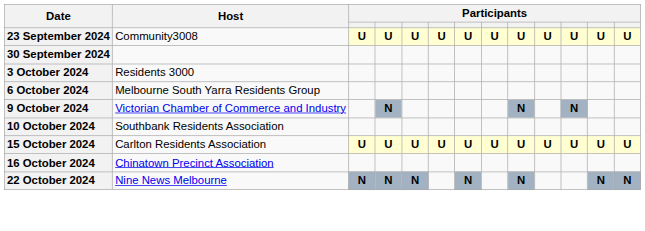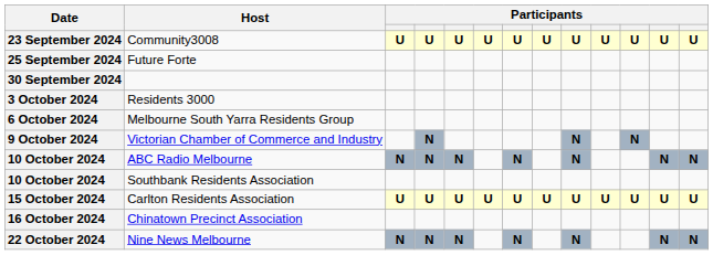 <table class="nowrap wikitable tpl-blanktable" style=text-align:center>
 <tr>
 <th rowspan="2">Date</th>
 <th rowspan="2">Host</th>
 <th colspan="11">Participants</th>
 </tr>
 <tr>
 <th width=30px; width=30px; style=background:></th>
 <th width=30px; style=background:></th>
 <th width=30px; style=background:></th>
 <th width=30px; style=background:></th>
 <th width=30px; style=background:></th>
 <th width=30px; style=background:></th>
 <th width=30px; style=background:></th>
 <th width=30px; style=background:></th>
 <th width=30px; style=background:></th>
 <th width=30px; style=background:></th>
 <th width=30px; style=background:></th>
 </tr>
 <tr>
 <th style=text-align:left>23 September 2024</th>
 <td style=text-align:left>Community3008</td>
 <td bgcolor=FFFFD1><strong>U</strong></td>
 <td bgcolor=FFFFD1><strong>U</strong></td>
 <td bgcolor=FFFFD1><strong>U</strong></td>
 <td bgcolor=FFFFD1><strong>U</strong></td>
 <td bgcolor=FFFFD1><strong>U</strong></td>
 <td bgcolor=FFFFD1><strong>U</strong></td>
 <td bgcolor=FFFFD1><strong>U</strong></td>
 <td bgcolor=FFFFD1><strong>U</strong></td>
 <td bgcolor=FFFFD1><strong>U</strong></td>
 <td bgcolor=FFFFD1><strong>U</strong></td>
 <td bgcolor=FFFFD1><strong>U</strong></td>
+</tr>
+<tr>
+<th style=text-align:left>25 September 2024</th>
+<td style=text-align:left>Future Forte</td>
+<td></td>
+<td></td>
+<td></td>
+<td></td>
+<td></td>
+<td></td>
+<td></td>
+<td></td>
+<td></td>
+<td></td>
+<td></td>
 </tr>
 <tr>
 <th style=text-align:left>30 September 2024</th>
 <td style=text-align:left></td>
 <td></td>
 <td></td>
 <td></td>
 <td></td>
 <td></td>
 <td></td>
 <td></td>
 <td></td>
 <td></td>
 <td></td>
 <td></td>
 </tr>
 <tr>
 <th style=text-align:left>3 October 2024</th>
 <td style=text-align:left>Residents 3000</td>
 <td></td>
 <td></td>
 <td></td>
 <td></td>
 <td></td>
 <td></td>
 <td></td>
 <td></td>
 <td></td>
 <td></td>
 <td></td>
 </tr>
 <tr>
 <th style=text-align:left>6 October 2024</th>
 <td style=text-align:left>Melbourne South Yarra Residents Group</td>
 <td></td>
 <td></td>
 <td></td>
 <td></td>
 <td></td>
 <td></td>
 <td></td>
 <td></td>
 <td></td>
 <td></td>
 <td></td>
 </tr>
 <tr>
 <th style=text-align:left>9 October 2024</th>
 <td style=text-align:left><a href='#'>Victorian Chamber of Commerce and Industry</a></td>
 <td></td>
 <td bgcolor=A2B2C2><strong>N</strong></td>
 <td></td>
 <td></td>
 <td></td>
 <td></td>
 <td bgcolor=A2B2C2><strong>N</strong></td>
 <td></td>
 <td bgcolor=A2B2C2><strong>N</strong></td>
 <td></td>
 <td></td>
 </tr>
 <tr>
 <th style=text-align:left>10 October 2024</th>
+<td style=text-align:left><a href='#'>ABC Radio Melbourne</a></td>
+<td bgcolor=A2B2C2><strong>N</strong></td>
+<td bgcolor=A2B2C2><strong>N</strong></td>
+<td bgcolor=A2B2C2><strong>N</strong></td>
+<td></td>
+<td bgcolor=A2B2C2><strong>N</strong></td>
+<td></td>
+<td bgcolor=A2B2C2><strong>N</strong></td>
+<td></td>
+<td></td>
+<td bgcolor=A2B2C2><strong>N</strong></td>
+<td bgcolor=A2B2C2><strong>N</strong></td>
+</tr>
+<tr>
+<th style=text-align:left>10 October 2024</th>
 <td style=text-align:left>Southbank Residents Association</td>
 <td></td>
 <td></td>
 <td></td>
 <td></td>
 <td></td>
 <td></td>
 <td></td>
 <td></td>
 <td></td>
 <td></td>
 <td></td>
 </tr>
 <tr>
 <th style=text-align:left>15 October 2024</th>
 <td style=text-align:left>Carlton Residents Association</td>
 <td bgcolor=FFFFD1><strong>U</strong></td>
 <td bgcolor=FFFFD1><strong>U</strong></td>
 <td bgcolor=FFFFD1><strong>U</strong></td>
 <td bgcolor=FFFFD1><strong>U</strong></td>
 <td bgcolor=FFFFD1><strong>U</strong></td>
 <td bgcolor=FFFFD1><strong>U</strong></td>
 <td bgcolor=FFFFD1><strong>U</strong></td>
 <td bgcolor=FFFFD1><strong>U</strong></td>
 <td bgcolor=FFFFD1><strong>U</strong></td>
 <td bgcolor=FFFFD1><strong>U</strong></td>
 <td bgcolor=FFFFD1><strong>U</strong></td>
 </tr>
 <tr>
 <th style=text-align:left>16 October 2024</th>
 <td style=text-align:left><a href='#'>Chinatown Precinct Association</a></td>
 <td></td>
 <td></td>
 <td></td>
 <td></td>
 <td></td>
 <td></td>
 <td></td>
 <td></td>
 <td></td>
 <td></td>
 <td></td>
 </tr>
 <tr>
 <th style=text-align:left>22 October 2024</th>
 <td style=text-align:left><a href='#'>Nine News Melbourne</a></td>
 <td bgcolor=A2B2C2><strong>N</strong></td>
 <td bgcolor=A2B2C2><strong>N</strong></td>
 <td bgcolor=A2B2C2><strong>N</strong></td>
 <td></td>
 <td bgcolor=A2B2C2><strong>N</strong></td>
 <td></td>
 <td bgcolor=A2B2C2><strong>N</strong></td>
 <td></td>
 <td></td>
 <td bgcolor=A2B2C2><strong>N</strong></td>
 <td bgcolor=A2B2C2><strong>N</strong></td>
 </tr>
 </table>
